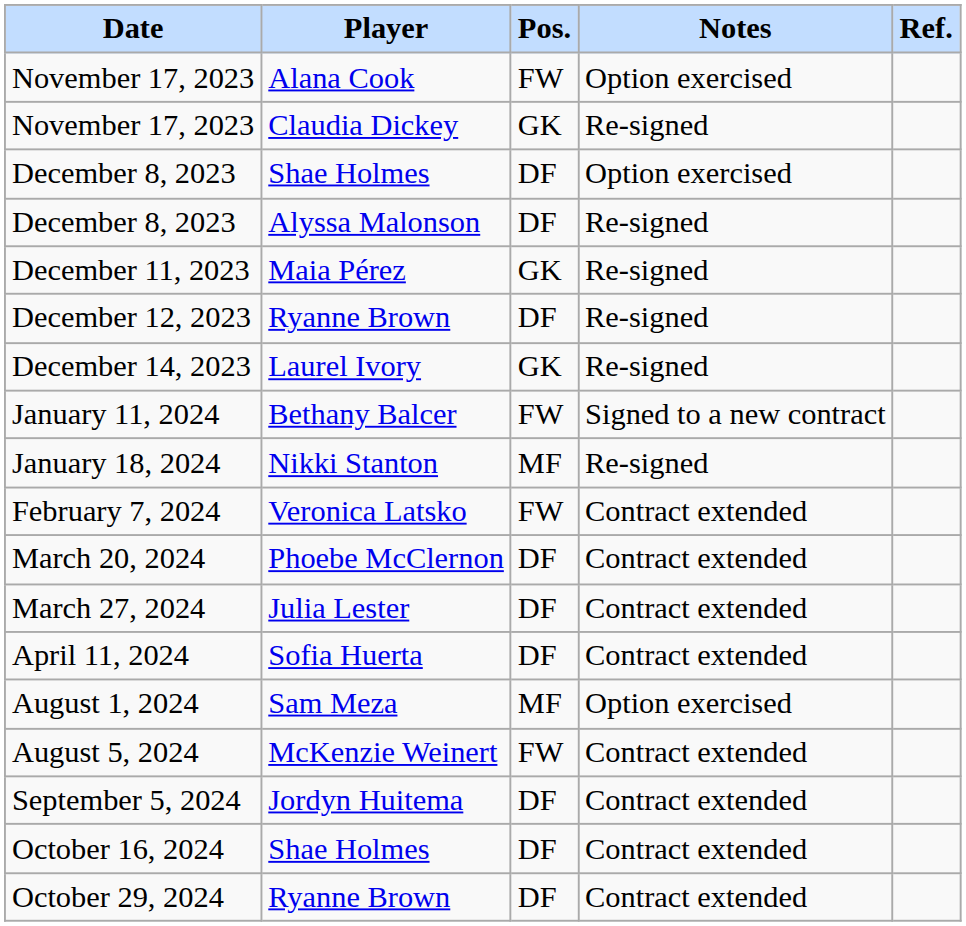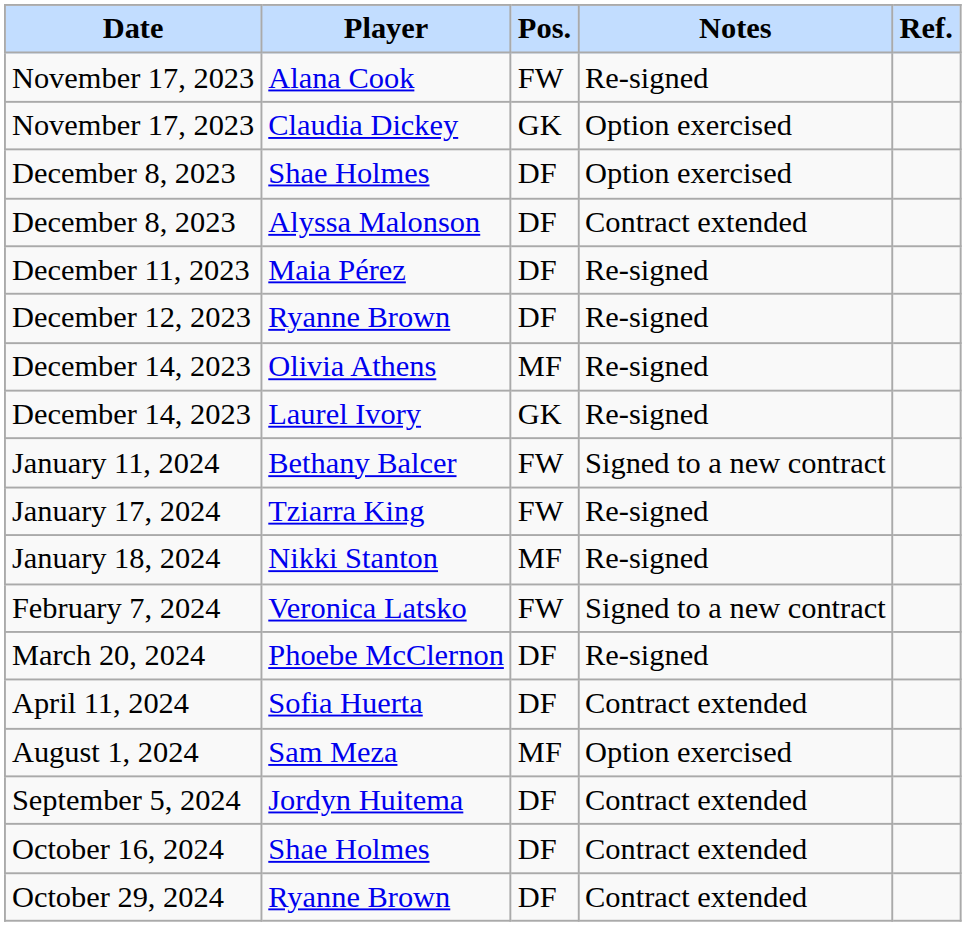 <table class="wikitable" style="text-align:left;">
 <tr>
 <th style="background:#c2ddff">Date</th>
 <th style="background:#c2ddff">Player</th>
 <th style="background:#c2ddff">Pos.</th>
 <th style="background:#c2ddff">Notes</th>
 <th style="background:#c2ddff">Ref.</th>
 </tr>
 <tr>
 <td style="white-space: nowrap;">November 17, 2023</td>
 <td style="white-space: nowrap;"> <a href='#'>Alana Cook</a></td>
 <td>FW</td>
-<td>Option exercised</td>
+<td>Re-signed</td>
 <td></td>
 </tr>
 <tr>
 <td style="white-space: nowrap;">November 17, 2023</td>
 <td style="white-space: nowrap;"> <a href='#'>Claudia Dickey</a></td>
 <td>GK</td>
-<td>Re-signed</td>
+<td>Option exercised</td>
 <td></td>
 </tr>
 <tr>
 <td style="white-space: nowrap;">December 8, 2023</td>
 <td style="white-space: nowrap;"> <a href='#'>Shae Holmes</a></td>
 <td>DF</td>
 <td>Option exercised</td>
 <td></td>
 </tr>
 <tr>
 <td style="white-space: nowrap;">December 8, 2023</td>
 <td style="white-space: nowrap;"> <a href='#'>Alyssa Malonson</a></td>
 <td>DF</td>
-<td>Re-signed</td>
+<td>Contract extended</td>
 <td></td>
 </tr>
 <tr>
 <td style="white-space: nowrap;">December 11, 2023</td>
 <td style="white-space: nowrap;"> <a href='#'>Maia Pérez</a></td>
-<td>GK</td>
+<td>DF</td>
 <td>Re-signed</td>
 <td></td>
 </tr>
 <tr>
 <td style="white-space: nowrap;">December 12, 2023</td>
 <td style="white-space: nowrap;"> <a href='#'>Ryanne Brown</a></td>
 <td>DF</td>
+<td>Re-signed</td>
+<td></td>
+</tr>
+<tr>
+<td style="white-space: nowrap;">December 14, 2023</td>
+<td style="white-space: nowrap;"> <a href='#'>Olivia Athens</a></td>
+<td>MF</td>
 <td>Re-signed</td>
 <td></td>
 </tr>
 <tr>
 <td style="white-space: nowrap;">December 14, 2023</td>
 <td style="white-space: nowrap;"> <a href='#'>Laurel Ivory</a></td>
 <td>GK</td>
 <td>Re-signed</td>
 <td></td>
 </tr>
 <tr>
 <td style="white-space: nowrap;">January 11, 2024</td>
 <td style="white-space: nowrap;"> <a href='#'>Bethany Balcer</a></td>
 <td>FW</td>
 <td>Signed to a new contract</td>
 <td></td>
 </tr>
 <tr>
+<td style="white-space: nowrap;">January 17, 2024</td>
+<td style="white-space: nowrap;"> <a href='#'>Tziarra King</a></td>
+<td>FW</td>
+<td>Re-signed</td>
+<td></td>
+</tr>
+<tr>
 <td style="white-space: nowrap;">January 18, 2024</td>
 <td style="white-space: nowrap;"> <a href='#'>Nikki Stanton</a></td>
 <td>MF</td>
 <td>Re-signed</td>
 <td></td>
 </tr>
 <tr>
 <td style="white-space: nowrap;">February 7, 2024</td>
 <td style="white-space: nowrap;"> <a href='#'>Veronica Latsko</a></td>
 <td>FW</td>
-<td>Contract extended</td>
+<td>Signed to a new contract</td>
 <td></td>
 </tr>
 <tr>
 <td style="white-space: nowrap;">March 20, 2024</td>
 <td style="white-space: nowrap;"> <a href='#'>Phoebe McClernon</a></td>
 <td>DF</td>
-<td>Contract extended</td>
-<td></td>
-</tr>
-<tr>
-<td style="white-space: nowrap;">March 27, 2024</td>
-<td style="white-space: nowrap;"> <a href='#'>Julia Lester</a></td>
-<td>DF</td>
-<td>Contract extended</td>
+<td>Re-signed</td>
 <td></td>
 </tr>
 <tr>
 <td style="white-space: nowrap;">April 11, 2024</td>
 <td style="white-space: nowrap;"> <a href='#'>Sofia Huerta</a></td>
 <td>DF</td>
 <td>Contract extended</td>
 <td></td>
 </tr>
 <tr>
 <td style="white-space: nowrap;">August 1, 2024</td>
 <td style="white-space: nowrap;"> <a href='#'>Sam Meza</a></td>
 <td>MF</td>
 <td>Option exercised</td>
-<td></td>
-</tr>
-<tr>
-<td style="white-space: nowrap;">August 5, 2024</td>
-<td style="white-space: nowrap;"> <a href='#'>McKenzie Weinert</a></td>
-<td>FW</td>
-<td>Contract extended</td>
 <td></td>
 </tr>
 <tr>
 <td style="white-space: nowrap;">September 5, 2024</td>
 <td style="white-space: nowrap;"> <a href='#'>Jordyn Huitema</a></td>
 <td>DF</td>
 <td>Contract extended</td>
 <td></td>
 </tr>
 <tr>
 <td style="white-space: nowrap;">October 16, 2024</td>
 <td style="white-space: nowrap;"> <a href='#'>Shae Holmes</a></td>
 <td>DF</td>
 <td>Contract extended</td>
 <td></td>
 </tr>
 <tr>
 <td style="white-space: nowrap;">October 29, 2024</td>
 <td style="white-space: nowrap;"> <a href='#'>Ryanne Brown</a></td>
 <td>DF</td>
 <td>Contract extended</td>
 <td></td>
 </tr>
 </table>
